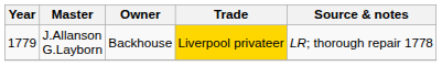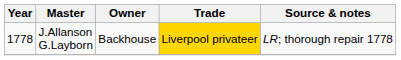 <table class=" wikitable">
 <tr>
 <th>Year</th>
 <th>Master</th>
 <th>Owner</th>
 <th>Trade</th>
 <th>Source & notes</th>
 </tr>
 <tr>
-<td>1779</td>
+<td>1778</td>
 <td>J.Allanson<br>G.Layborn</td>
 <td>Backhouse</td>
 <td style="background: gold;">Liverpool privateer</td>
 <td><em>LR</em>; thorough repair 1778</td>
 </tr>
 <tr>
 </tr>
 </table>
